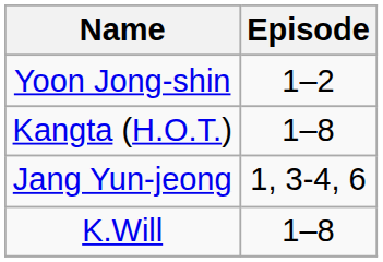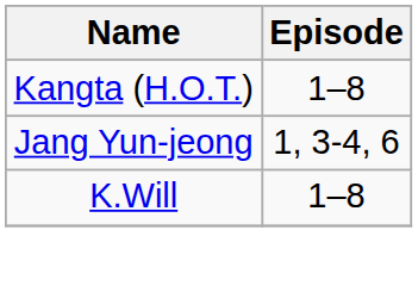 <table class="wikitable" style="text-align:center">
 <tr>
 <th>Name</th>
 <th>Episode</th>
-</tr>
-<tr>
-<td><a href='#'>Yoon Jong-shin</a></td>
-<td>1–2</td>
 </tr>
 <tr>
 <td><a href='#'>Kangta</a> (<a href='#'>H.O.T.</a>)</td>
 <td>1–8</td>
 </tr>
 <tr>
 <td><a href='#'>Jang Yun-jeong</a></td>
 <td>1, 3-4, 6</td>
 </tr>
 <tr>
 <td><a href='#'>K.Will</a></td>
 <td>1–8</td>
 </tr>
 <tr>
 </tr>
 </table>
